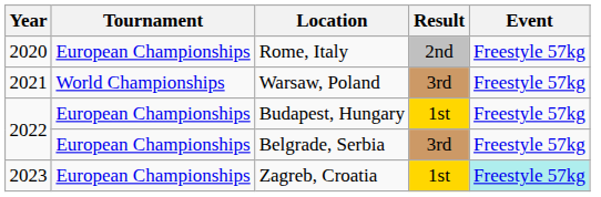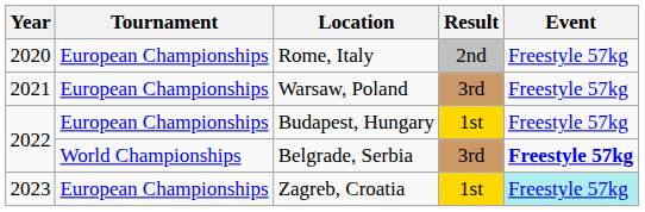 <table class="wikitable" style="font-size:95%;">
 <tr>
 <th>Year</th>
 <th>Tournament</th>
 <th>Location</th>
 <th>Result</th>
 <th>Event</th>
 </tr>
 <tr>
 <td>2020</td>
 <td><a href='#'>European Championships</a></td>
 <td>Rome, Italy</td>
 <td align="center" bgcolor="silver">2nd</td>
 <td><a href='#'>Freestyle 57kg</a></td>
 </tr>
 <tr>
 <td>2021</td>
-<td><a href='#'>World Championships</a></td>
+<td><a href='#'>European Championships</a></td>
 <td>Warsaw, Poland</td>
 <td align="center" bgcolor="cc9966">3rd</td>
 <td><a href='#'>Freestyle 57kg</a></td>
 </tr>
 <tr>
 <td rowspan=2>2022</td>
 <td><a href='#'>European Championships</a></td>
 <td>Budapest, Hungary</td>
 <td align="center" bgcolor="gold">1st</td>
 <td><a href='#'>Freestyle 57kg</a></td>
 </tr>
 <tr>
-<td><a href='#'>European Championships</a></td>
+<td><a href='#'>World Championships</a></td>
 <td>Belgrade, Serbia</td>
 <td align="center" bgcolor="cc9966">3rd</td>
-<td><a href='#'>Freestyle 57kg</a></td>
+<td><strong><a href='#'>Freestyle 57kg</a></strong></td>
 </tr>
 <tr>
 <td>2023</td>
 <td><a href='#'>European Championships</a></td>
 <td>Zagreb, Croatia</td>
 <td align="center" bgcolor="gold">1st</td>
 <td style="background: paleturquoise;"><a href='#'>Freestyle 57kg</a></td>
 </tr>
 </table>
